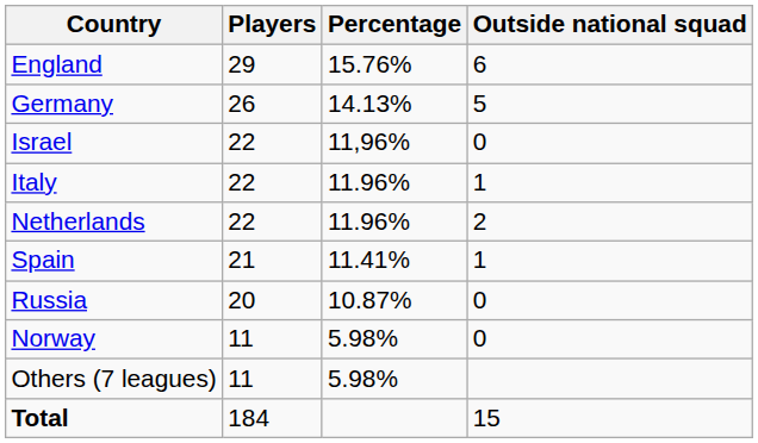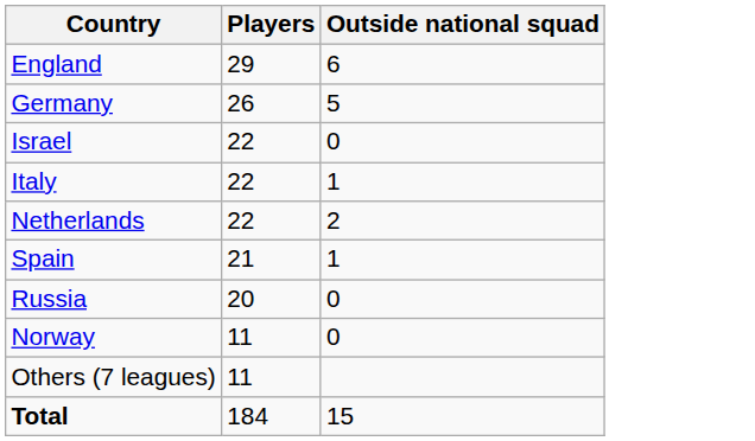 <table class="wikitable">
 <tr>
 <th>Country</th>
 <th>Players</th>
-<th>Percentage</th>
 <th>Outside national squad</th>
 </tr>
 <tr>
 <td> <a href='#'>England</a></td>
 <td>29</td>
-<td>15.76%</td>
 <td>6</td>
 </tr>
 <tr>
 <td> <a href='#'>Germany</a></td>
 <td>26</td>
-<td>14.13%</td>
 <td>5</td>
 </tr>
 <tr>
 <td> <a href='#'>Israel</a></td>
 <td>22</td>
-<td>11,96%</td>
 <td>0</td>
 </tr>
 <tr>
 <td> <a href='#'>Italy</a></td>
 <td>22</td>
-<td>11.96%</td>
 <td>1</td>
 </tr>
 <tr>
 <td> <a href='#'>Netherlands</a></td>
 <td>22</td>
-<td>11.96%</td>
 <td>2</td>
 </tr>
 <tr>
 <td> <a href='#'>Spain</a></td>
 <td>21</td>
-<td>11.41%</td>
 <td>1</td>
 </tr>
 <tr>
 <td> <a href='#'>Russia</a></td>
 <td>20</td>
-<td>10.87%</td>
 <td>0</td>
 </tr>
 <tr>
 <td> <a href='#'>Norway</a></td>
 <td>11</td>
-<td>5.98%</td>
 <td>0</td>
 </tr>
 <tr>
 <td>Others (7 leagues)</td>
 <td>11</td>
-<td>5.98%</td>
 <td></td>
 </tr>
 <tr>
 <td><strong>Total</strong></td>
 <td>184</td>
-<td></td>
 <td>15</td>
 </tr>
 </table>
